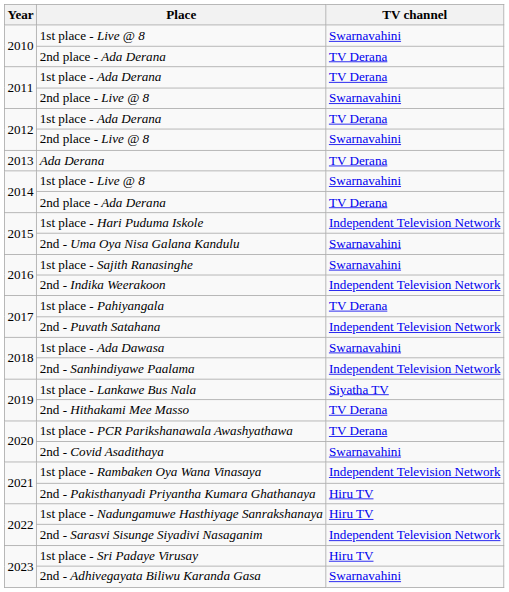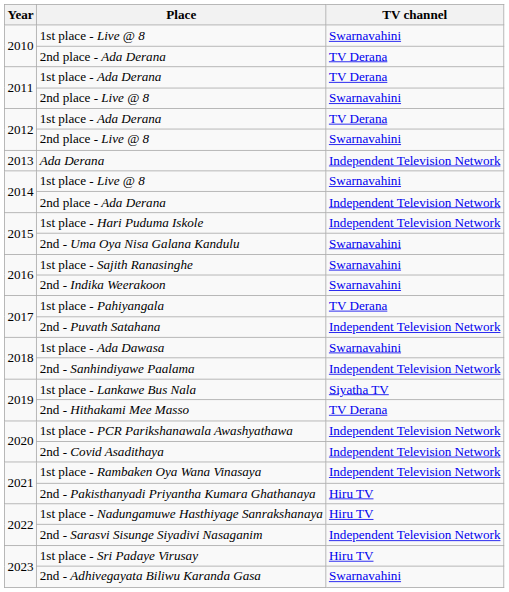 <table class="wikitable">
 <tr>
 <th>Year</th>
 <th>Place</th>
 <th>TV channel</th>
 </tr>
 <tr>
 <td rowspan="2">2010</td>
 <td>1st place - <em>Live @ 8</em></td>
 <td><a href='#'>Swarnavahini</a></td>
 </tr>
 <tr>
 <td>2nd place - <em>Ada Derana</em></td>
 <td><a href='#'>TV Derana</a></td>
 </tr>
 <tr>
 <td rowspan="2">2011</td>
 <td>1st place - <em>Ada Derana</em></td>
 <td><a href='#'>TV Derana</a></td>
 </tr>
 <tr>
 <td>2nd place - <em>Live @ 8</em></td>
 <td><a href='#'>Swarnavahini</a></td>
 </tr>
 <tr>
 <td rowspan="2">2012</td>
 <td>1st place - <em>Ada Derana</em></td>
 <td><a href='#'>TV Derana</a></td>
 </tr>
 <tr>
 <td>2nd place - <em>Live @ 8</em></td>
 <td><a href='#'>Swarnavahini</a></td>
 </tr>
 <tr>
 <td>2013</td>
 <td><em>Ada Derana</em></td>
-<td><a href='#'>TV Derana</a></td>
+<td><a href='#'>Independent Television Network</a></td>
 </tr>
 <tr>
 <td rowspan="2">2014</td>
 <td>1st place - <em>Live @ 8</em></td>
 <td><a href='#'>Swarnavahini</a></td>
 </tr>
 <tr>
 <td>2nd place - <em>Ada Derana</em></td>
-<td><a href='#'>TV Derana</a></td>
+<td><a href='#'>Independent Television Network</a></td>
 </tr>
 <tr>
 <td rowspan="2">2015</td>
 <td>1st place - <em>Hari Puduma Iskole</em></td>
 <td><a href='#'>Independent Television Network</a></td>
 </tr>
 <tr>
 <td>2nd - <em>Uma Oya Nisa Galana Kandulu</em></td>
 <td><a href='#'>Swarnavahini</a></td>
 </tr>
 <tr>
 <td rowspan="2">2016</td>
 <td>1st place - <em>Sajith Ranasinghe</em></td>
 <td><a href='#'>Swarnavahini</a></td>
 </tr>
 <tr>
 <td>2nd - <em>Indika Weerakoon</em></td>
-<td><a href='#'>Independent Television Network</a></td>
+<td><a href='#'>Swarnavahini</a></td>
 </tr>
 <tr>
 <td rowspan="2">2017</td>
 <td>1st place - <em>Pahiyangala</em></td>
 <td><a href='#'>TV Derana</a></td>
 </tr>
 <tr>
 <td>2nd - <em>Puvath Satahana</em></td>
 <td><a href='#'>Independent Television Network</a></td>
 </tr>
 <tr>
 <td rowspan="2">2018</td>
 <td>1st place - <em>Ada Dawasa</em></td>
 <td><a href='#'>Swarnavahini</a></td>
 </tr>
 <tr>
 <td>2nd - <em>Sanhindiyawe Paalama</em></td>
 <td><a href='#'>Independent Television Network</a></td>
 </tr>
 <tr>
 <td rowspan="2">2019</td>
 <td>1st place - <em>Lankawe Bus Nala</em></td>
 <td><a href='#'>Siyatha TV</a></td>
 </tr>
 <tr>
 <td>2nd - <em>Hithakami Mee Masso</em></td>
 <td><a href='#'>TV Derana</a></td>
 </tr>
 <tr>
 <td rowspan="2">2020</td>
 <td>1st place - <em>PCR Parikshanawala Awashyathawa</em></td>
-<td><a href='#'>TV Derana</a></td>
+<td><a href='#'>Independent Television Network</a></td>
 </tr>
 <tr>
 <td>2nd - <em>Covid Asadithaya</em></td>
-<td><a href='#'>Swarnavahini</a></td>
+<td><a href='#'>Independent Television Network</a></td>
 </tr>
 <tr>
 <td rowspan="2">2021</td>
 <td>1st place - <em>Rambaken Oya Wana Vinasaya</em></td>
 <td><a href='#'>Independent Television Network</a></td>
 </tr>
 <tr>
 <td>2nd - <em>Pakisthanyadi Priyantha Kumara Ghathanaya</em></td>
 <td><a href='#'>Hiru TV</a></td>
 </tr>
 <tr>
 <td rowspan="2">2022</td>
 <td>1st place - <em>Nadungamuwe Hasthiyage Sanrakshanaya</em></td>
 <td><a href='#'>Hiru TV</a></td>
 </tr>
 <tr>
 <td>2nd - <em>Sarasvi Sisunge Siyadivi Nasaganim</em></td>
 <td><a href='#'>Independent Television Network</a></td>
 </tr>
 <tr>
 <td rowspan="2">2023</td>
 <td>1st place - <em>Sri Padaye Virusay</em></td>
 <td><a href='#'>Hiru TV</a></td>
 </tr>
 <tr>
 <td>2nd - <em>Adhivegayata Biliwu Karanda Gasa</em></td>
 <td><a href='#'>Swarnavahini</a></td>
 </tr>
 </table>
